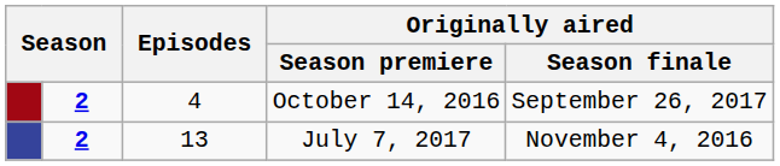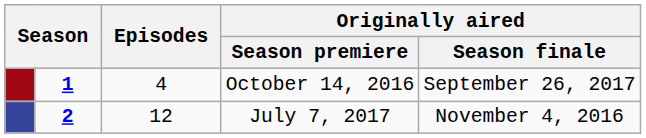 <table class="wikitable" style="text-align: center;">
 <tr>
 <th style="padding: 0 8px;" colspan="2" rowspan="2">Season</th>
 <th style="padding: 0 8px;" rowspan="2">Episodes</th>
 <th colspan="2">Originally aired</th>
 </tr>
 <tr>
 <th>Season premiere</th>
 <th>Season finale</th>
 </tr>
 <tr>
 <td style="background: #a10713;"></td>
-<td style="text-align:center;"><strong><a href='#'>2</a></strong></td>
+<td style="text-align:center;"><strong><a href='#'>1</a></strong></td>
 <td style="text-align:center;">4</td>
 <td style="text-align:center;">October 14, 2016</td>
 <td style="text-align:center;">September 26, 2017</td>
 </tr>
 <tr>
 <td style="background: #35439b;"></td>
 <td style="text-align:center;"><strong><a href='#'>2</a></strong></td>
-<td style="text-align:center;">13</td>
+<td style="text-align:center;">12</td>
 <td style="text-align:center;">July 7, 2017</td>
 <td style="text-align:center;">November 4, 2016</td>
 </tr>
 </table>
